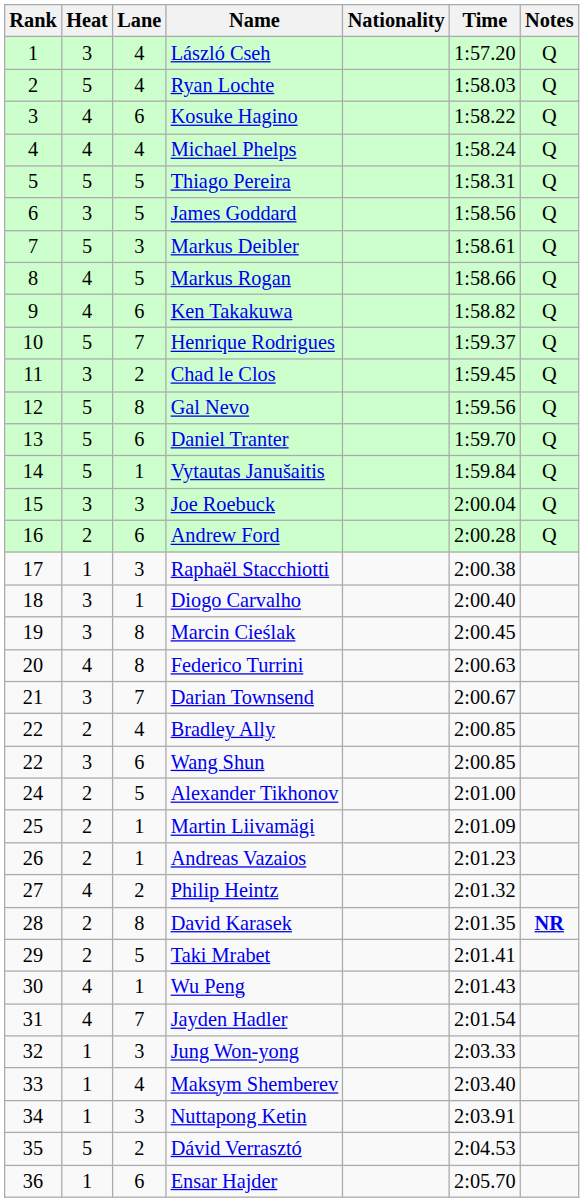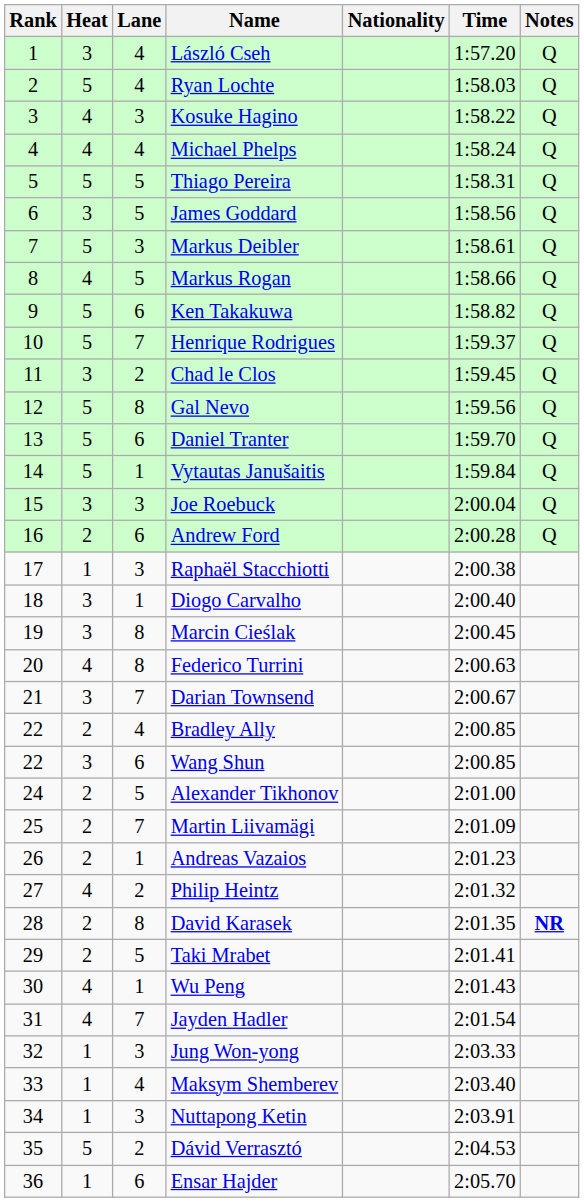 <table class="wikitable sortable" style="text-align:center">
 <tr>
 <th>Rank</th>
 <th>Heat</th>
 <th>Lane</th>
 <th>Name</th>
 <th>Nationality</th>
 <th>Time</th>
 <th>Notes</th>
 </tr>
 <tr bgcolor=#ccffcc>
 <td>1</td>
 <td>3</td>
 <td>4</td>
 <td align=left><a href='#'>László Cseh</a></td>
 <td align=left></td>
 <td>1:57.20</td>
 <td>Q</td>
 </tr>
 <tr bgcolor=#ccffcc>
 <td>2</td>
 <td>5</td>
 <td>4</td>
 <td align=left><a href='#'>Ryan Lochte</a></td>
 <td align=left></td>
 <td>1:58.03</td>
 <td>Q</td>
 </tr>
 <tr bgcolor=#ccffcc>
 <td>3</td>
 <td>4</td>
-<td>6</td>
+<td>3</td>
 <td align=left><a href='#'>Kosuke Hagino</a></td>
 <td align=left></td>
 <td>1:58.22</td>
 <td>Q</td>
 </tr>
 <tr bgcolor=#ccffcc>
 <td>4</td>
 <td>4</td>
 <td>4</td>
 <td align=left><a href='#'>Michael Phelps</a></td>
 <td align=left></td>
 <td>1:58.24</td>
 <td>Q</td>
 </tr>
 <tr bgcolor=#ccffcc>
 <td>5</td>
 <td>5</td>
 <td>5</td>
 <td align=left><a href='#'>Thiago Pereira</a></td>
 <td align=left></td>
 <td>1:58.31</td>
 <td>Q</td>
 </tr>
 <tr bgcolor=#ccffcc>
 <td>6</td>
 <td>3</td>
 <td>5</td>
 <td align=left><a href='#'>James Goddard</a></td>
 <td align=left></td>
 <td>1:58.56</td>
 <td>Q</td>
 </tr>
 <tr bgcolor=#ccffcc>
 <td>7</td>
 <td>5</td>
 <td>3</td>
 <td align=left><a href='#'>Markus Deibler</a></td>
 <td align=left></td>
 <td>1:58.61</td>
 <td>Q</td>
 </tr>
 <tr bgcolor=#ccffcc>
 <td>8</td>
 <td>4</td>
 <td>5</td>
 <td align=left><a href='#'>Markus Rogan</a></td>
 <td align=left></td>
 <td>1:58.66</td>
 <td>Q</td>
 </tr>
 <tr bgcolor=#ccffcc>
 <td>9</td>
-<td>4</td>
+<td>5</td>
 <td>6</td>
 <td align=left><a href='#'>Ken Takakuwa</a></td>
 <td align=left></td>
 <td>1:58.82</td>
 <td>Q</td>
 </tr>
 <tr bgcolor=#ccffcc>
 <td>10</td>
 <td>5</td>
 <td>7</td>
 <td align=left><a href='#'>Henrique Rodrigues</a></td>
 <td align=left></td>
 <td>1:59.37</td>
 <td>Q</td>
 </tr>
 <tr bgcolor=#ccffcc>
 <td>11</td>
 <td>3</td>
 <td>2</td>
 <td align=left><a href='#'>Chad le Clos</a></td>
 <td align=left></td>
 <td>1:59.45</td>
 <td>Q</td>
 </tr>
 <tr bgcolor=#ccffcc>
 <td>12</td>
 <td>5</td>
 <td>8</td>
 <td align=left><a href='#'>Gal Nevo</a></td>
 <td align=left></td>
 <td>1:59.56</td>
 <td>Q</td>
 </tr>
 <tr bgcolor=#ccffcc>
 <td>13</td>
 <td>5</td>
 <td>6</td>
 <td align=left><a href='#'>Daniel Tranter</a></td>
 <td align=left></td>
 <td>1:59.70</td>
 <td>Q</td>
 </tr>
 <tr bgcolor=#ccffcc>
 <td>14</td>
 <td>5</td>
 <td>1</td>
 <td align=left><a href='#'>Vytautas Janušaitis</a></td>
 <td align=left></td>
 <td>1:59.84</td>
 <td>Q</td>
 </tr>
 <tr bgcolor=#ccffcc>
 <td>15</td>
 <td>3</td>
 <td>3</td>
 <td align=left><a href='#'>Joe Roebuck</a></td>
 <td align=left></td>
 <td>2:00.04</td>
 <td>Q</td>
 </tr>
 <tr bgcolor=#ccffcc>
 <td>16</td>
 <td>2</td>
 <td>6</td>
 <td align=left><a href='#'>Andrew Ford</a></td>
 <td align=left></td>
 <td>2:00.28</td>
 <td>Q</td>
 </tr>
 <tr>
 <td>17</td>
 <td>1</td>
 <td>3</td>
 <td align=left><a href='#'>Raphaël Stacchiotti</a></td>
 <td align=left></td>
 <td>2:00.38</td>
 <td></td>
 </tr>
 <tr>
 <td>18</td>
 <td>3</td>
 <td>1</td>
 <td align=left><a href='#'>Diogo Carvalho</a></td>
 <td align=left></td>
 <td>2:00.40</td>
 <td></td>
 </tr>
 <tr>
 <td>19</td>
 <td>3</td>
 <td>8</td>
 <td align=left><a href='#'>Marcin Cieślak</a></td>
 <td align=left></td>
 <td>2:00.45</td>
 <td></td>
 </tr>
 <tr>
 <td>20</td>
 <td>4</td>
 <td>8</td>
 <td align=left><a href='#'>Federico Turrini</a></td>
 <td align=left></td>
 <td>2:00.63</td>
 <td></td>
 </tr>
 <tr>
 <td>21</td>
 <td>3</td>
 <td>7</td>
 <td align=left><a href='#'>Darian Townsend</a></td>
 <td align=left></td>
 <td>2:00.67</td>
 <td></td>
 </tr>
 <tr>
 <td>22</td>
 <td>2</td>
 <td>4</td>
 <td align=left><a href='#'>Bradley Ally</a></td>
 <td align=left></td>
 <td>2:00.85</td>
 <td></td>
 </tr>
 <tr>
 <td>22</td>
 <td>3</td>
 <td>6</td>
 <td align=left><a href='#'>Wang Shun</a></td>
 <td align=left></td>
 <td>2:00.85</td>
 <td></td>
 </tr>
 <tr>
 <td>24</td>
 <td>2</td>
 <td>5</td>
 <td align=left><a href='#'>Alexander Tikhonov</a></td>
 <td align=left></td>
 <td>2:01.00</td>
 <td></td>
 </tr>
 <tr>
 <td>25</td>
 <td>2</td>
-<td>1</td>
+<td>7</td>
 <td align=left><a href='#'>Martin Liivamägi</a></td>
 <td align=left></td>
 <td>2:01.09</td>
 <td></td>
 </tr>
 <tr>
 <td>26</td>
 <td>2</td>
 <td>1</td>
 <td align=left><a href='#'>Andreas Vazaios</a></td>
 <td align=left></td>
 <td>2:01.23</td>
 <td></td>
 </tr>
 <tr>
 <td>27</td>
 <td>4</td>
 <td>2</td>
 <td align=left><a href='#'>Philip Heintz</a></td>
 <td align=left></td>
 <td>2:01.32</td>
 <td></td>
 </tr>
 <tr>
 <td>28</td>
 <td>2</td>
 <td>8</td>
 <td align=left><a href='#'>David Karasek</a></td>
 <td align=left></td>
 <td>2:01.35</td>
 <td><strong><a href='#'>NR</a></strong></td>
 </tr>
 <tr>
 <td>29</td>
 <td>2</td>
 <td>5</td>
 <td align=left><a href='#'>Taki Mrabet</a></td>
 <td align=left></td>
 <td>2:01.41</td>
 <td></td>
 </tr>
 <tr>
 <td>30</td>
 <td>4</td>
 <td>1</td>
 <td align=left><a href='#'>Wu Peng</a></td>
 <td align=left></td>
 <td>2:01.43</td>
 <td></td>
 </tr>
 <tr>
 <td>31</td>
 <td>4</td>
 <td>7</td>
 <td align=left><a href='#'>Jayden Hadler</a></td>
 <td align=left></td>
 <td>2:01.54</td>
 <td></td>
 </tr>
 <tr>
 <td>32</td>
 <td>1</td>
 <td>3</td>
 <td align=left><a href='#'>Jung Won-yong</a></td>
 <td align=left></td>
 <td>2:03.33</td>
 <td></td>
 </tr>
 <tr>
 <td>33</td>
 <td>1</td>
 <td>4</td>
 <td align=left><a href='#'>Maksym Shemberev</a></td>
 <td align=left></td>
 <td>2:03.40</td>
 <td></td>
 </tr>
 <tr>
 <td>34</td>
 <td>1</td>
 <td>3</td>
 <td align=left><a href='#'>Nuttapong Ketin</a></td>
 <td align=left></td>
 <td>2:03.91</td>
 <td></td>
 </tr>
 <tr>
 <td>35</td>
 <td>5</td>
 <td>2</td>
 <td align=left><a href='#'>Dávid Verrasztó</a></td>
 <td align=left></td>
 <td>2:04.53</td>
 <td></td>
 </tr>
 <tr>
 <td>36</td>
 <td>1</td>
 <td>6</td>
 <td align=left><a href='#'>Ensar Hajder</a></td>
 <td align=left></td>
 <td>2:05.70</td>
 <td></td>
 </tr>
 </table>
